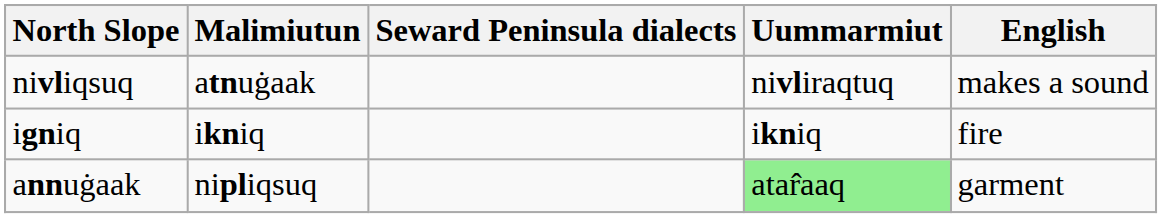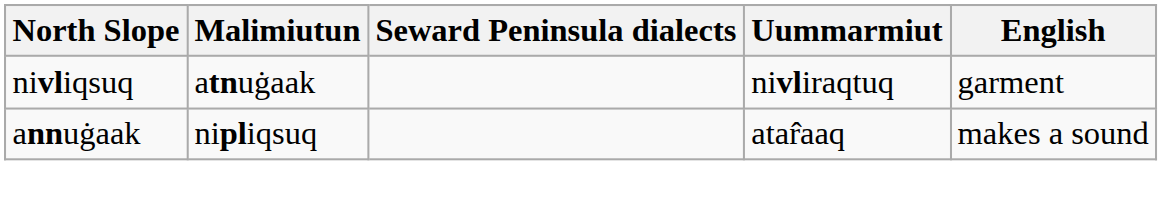 <table class="wikitable">
 <tr>
 <th>North Slope</th>
 <th>Malimiutun</th>
 <th>Seward Peninsula dialects</th>
 <th>Uummarmiut</th>
 <th>English</th>
 </tr>
 <tr>
 <td>ni<strong>vl</strong>iqsuq</td>
 <td>a<strong>tn</strong>uġaak</td>
 <td></td>
 <td>ni<strong>vl</strong>iraqtuq</td>
-<td>makes a sound</td>
-</tr>
-<tr>
-<td>i<strong>gn</strong>iq</td>
-<td>i<strong>kn</strong>iq</td>
-<td></td>
-<td>i<strong>kn</strong>iq</td>
-<td>fire</td>
+<td>garment</td>
 </tr>
 <tr>
 <td>a<strong>nn</strong>uġaak</td>
 <td>ni<strong>pl</strong>iqsuq</td>
 <td></td>
-<td style="background: lightgreen;">atar̂aaq</td>
-<td>garment</td>
+<td>atar̂aaq</td>
+<td>makes a sound</td>
 </tr>
 </table>
